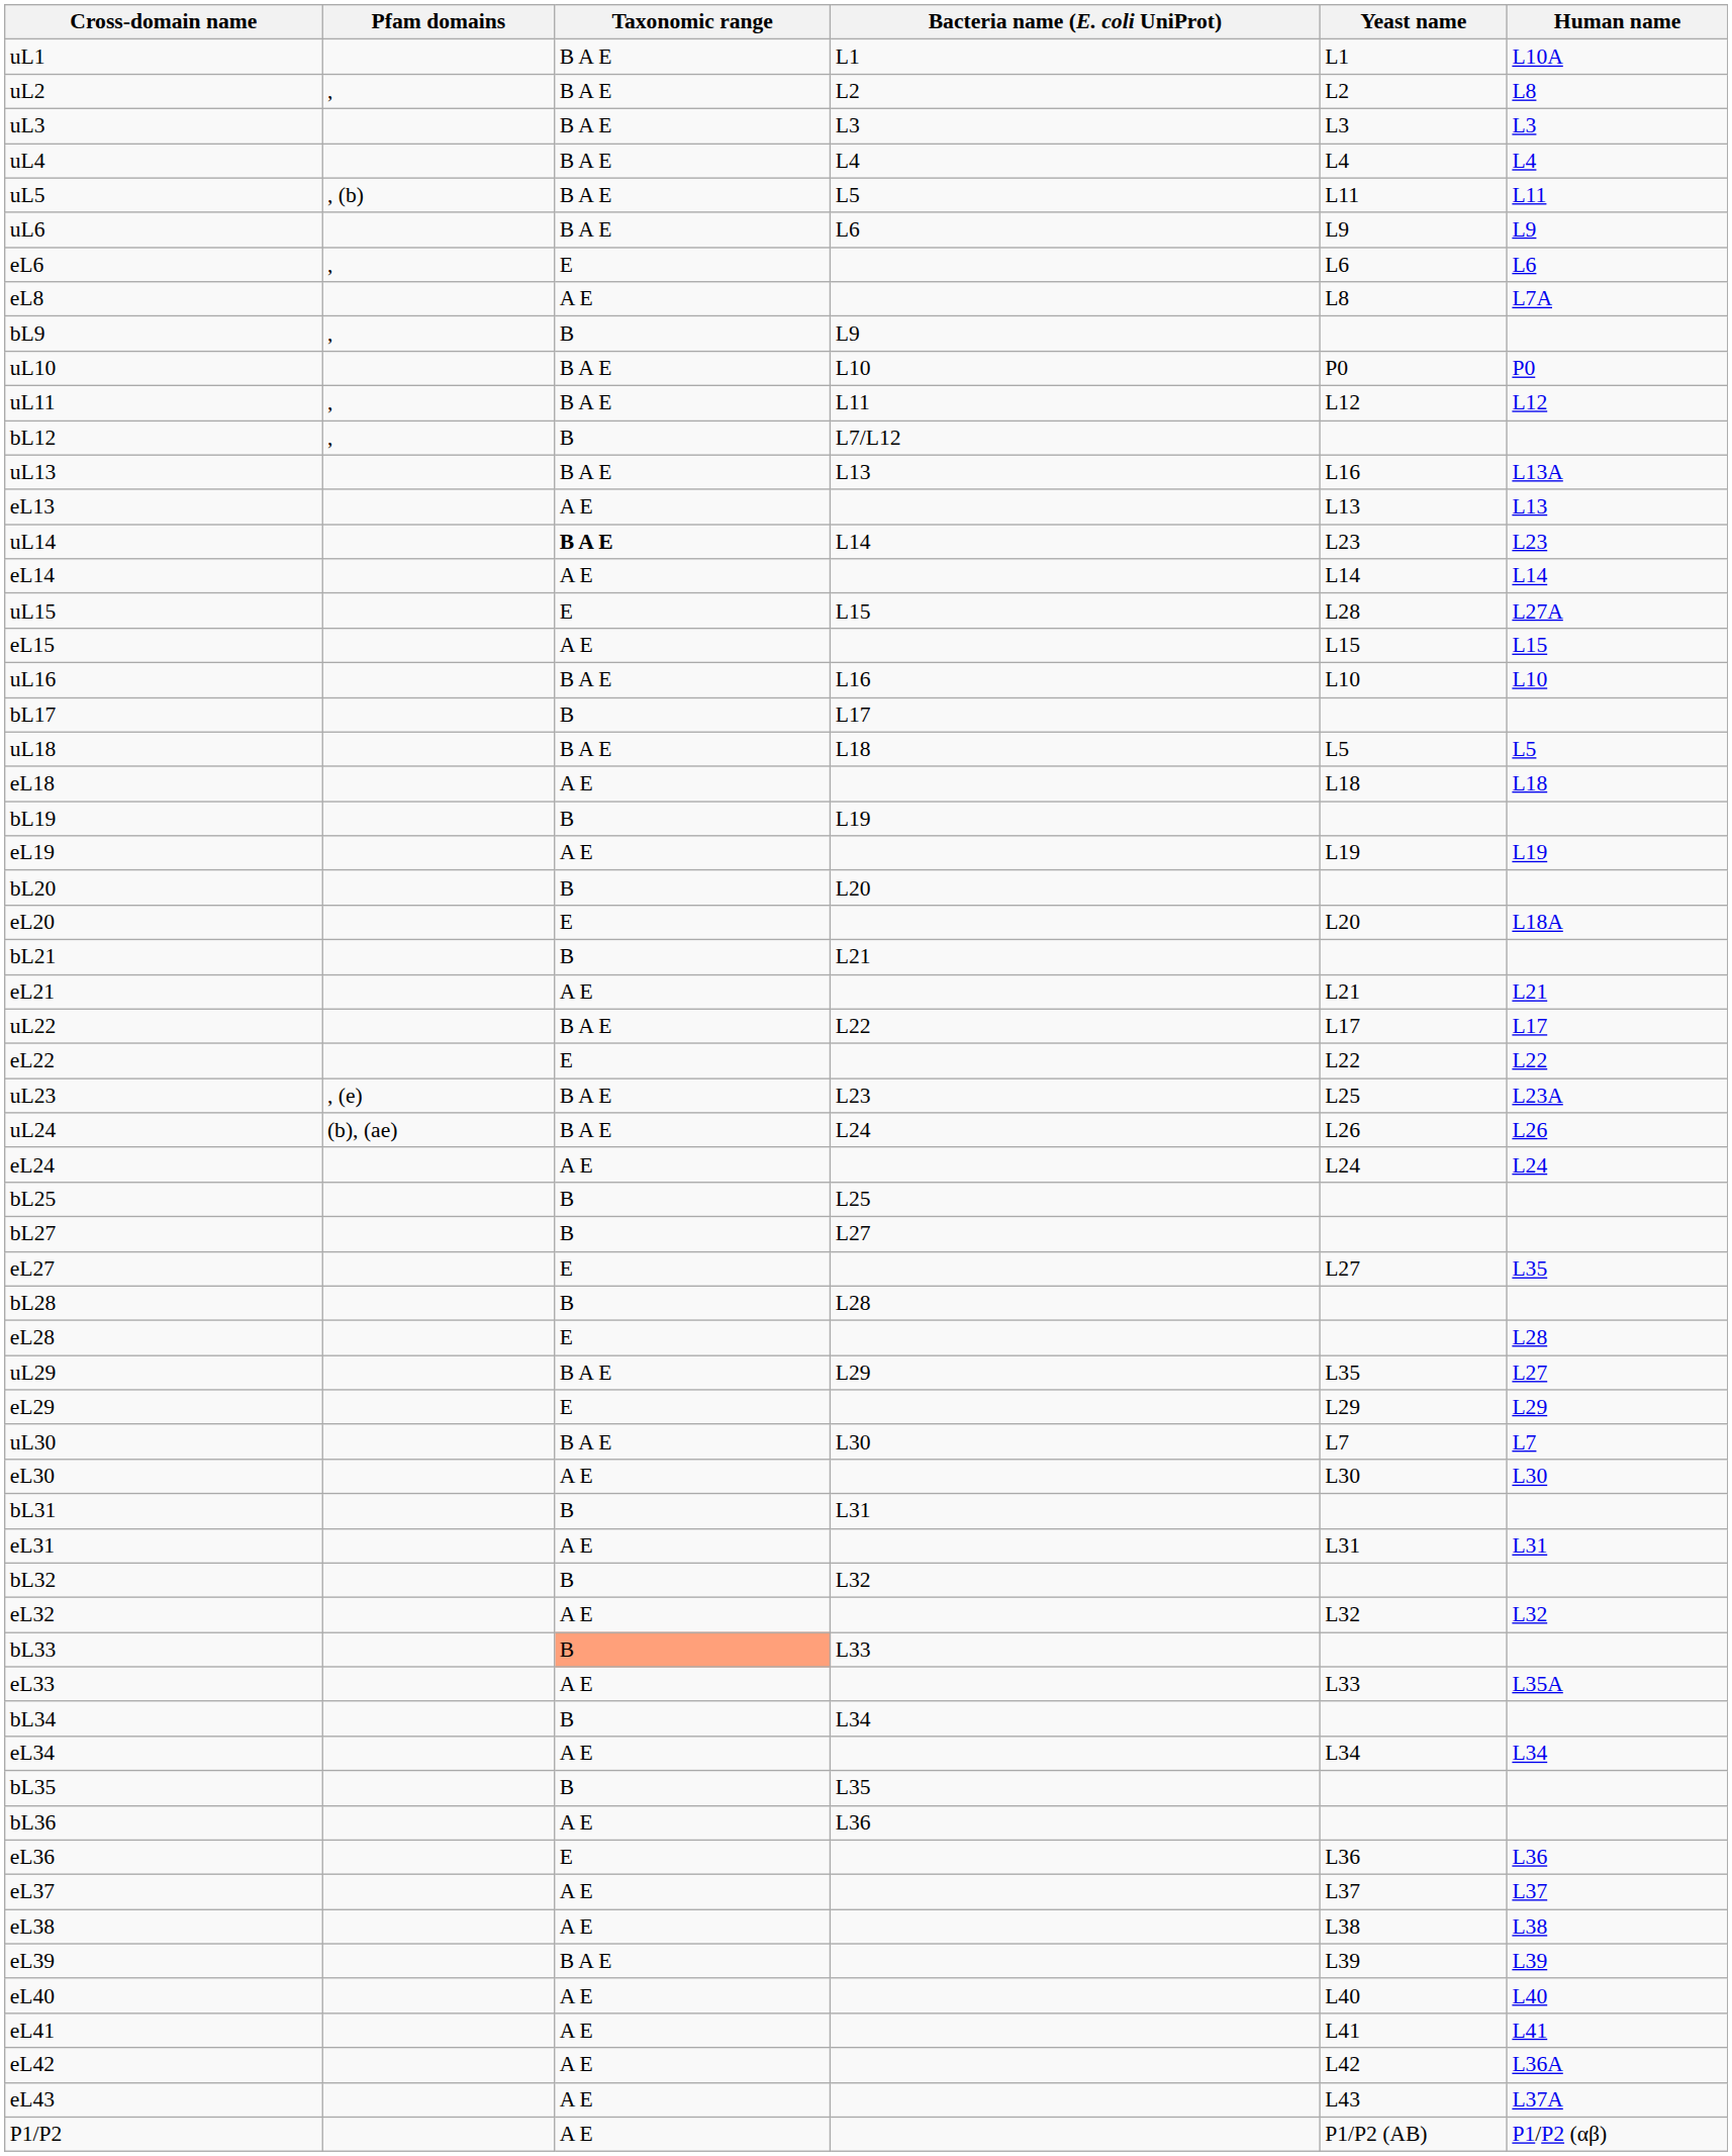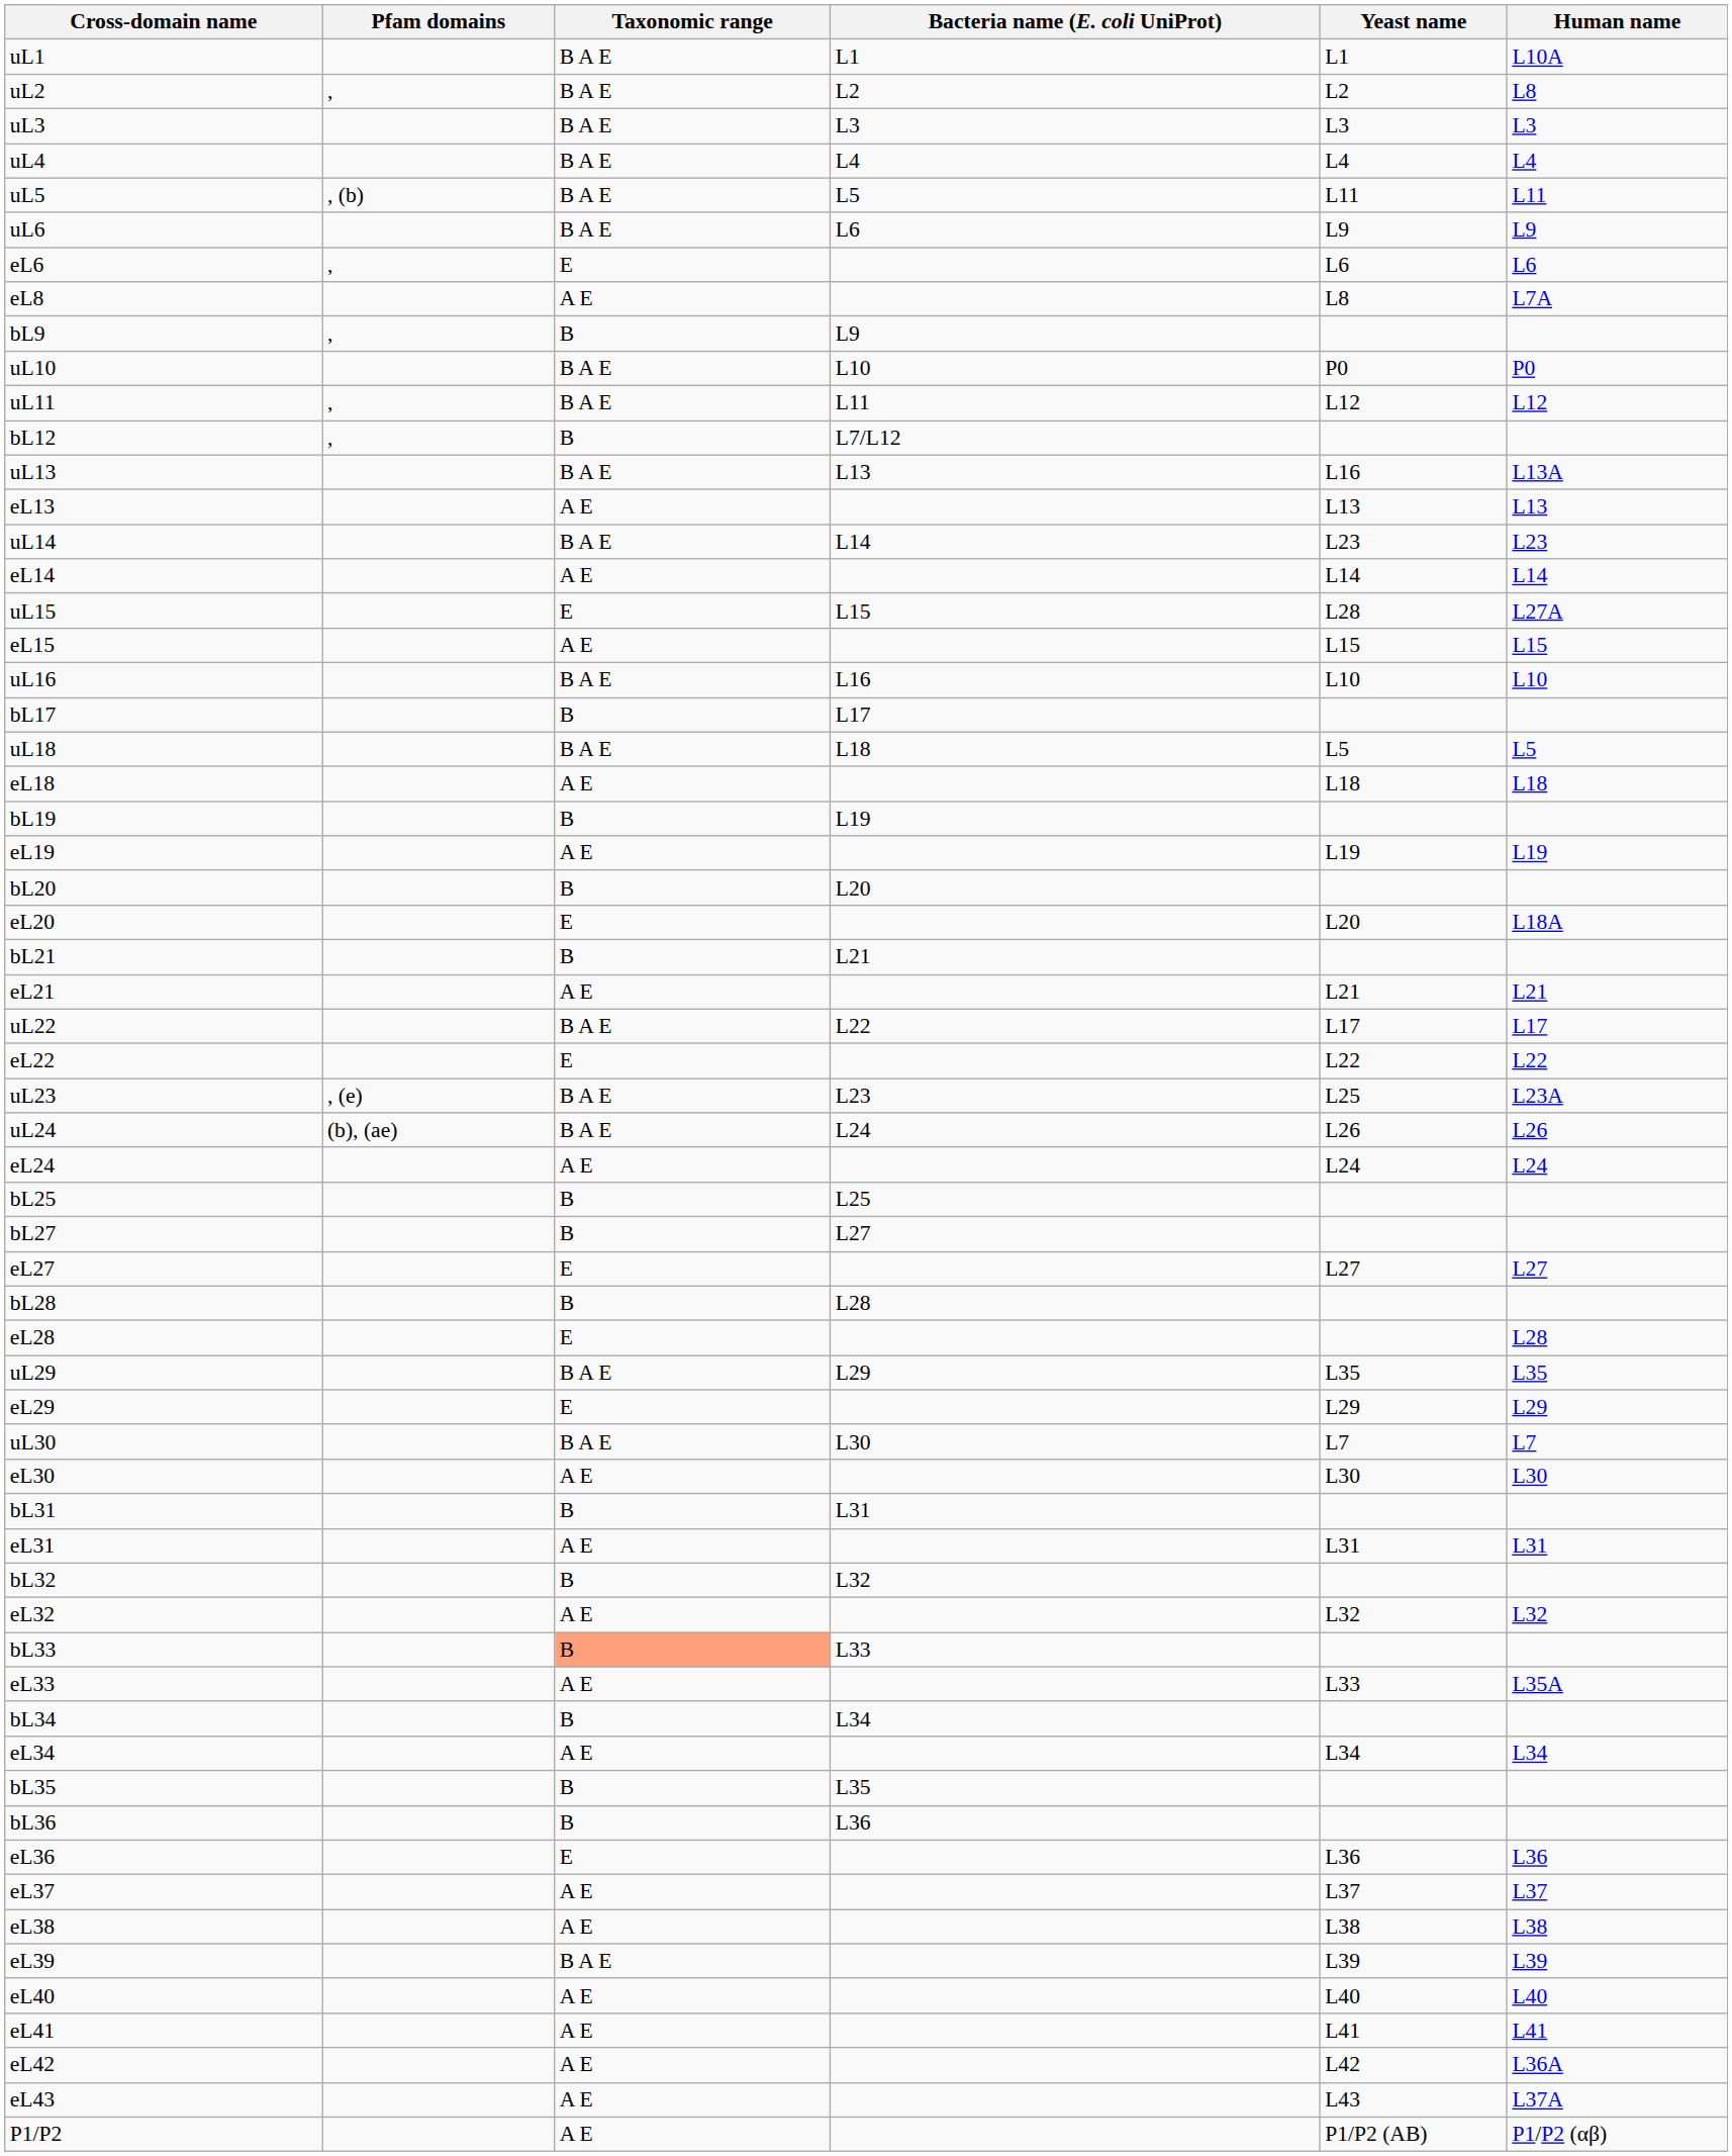 <table class="wikitable" style="width: 100%">
 <tr>
 <th>Cross-domain name</th>
 <th>Pfam domains</th>
 <th>Taxonomic range</th>
 <th>Bacteria name (<em>E. coli</em> UniProt)</th>
 <th>Yeast name</th>
 <th>Human name</th>
 </tr>
 <tr>
 <td>uL1</td>
 <td></td>
 <td>B A E</td>
 <td>L1 </td>
 <td>L1</td>
 <td><a href='#'>L10A</a></td>
 </tr>
 <tr>
 <td>uL2</td>
 <td>, </td>
 <td>B A E</td>
 <td>L2 </td>
 <td>L2</td>
 <td><a href='#'>L8</a></td>
 </tr>
 <tr>
 <td>uL3</td>
 <td></td>
 <td>B A E</td>
 <td>L3 </td>
 <td>L3</td>
 <td><a href='#'>L3</a></td>
 </tr>
 <tr>
 <td>uL4</td>
 <td></td>
 <td>B A E</td>
 <td>L4 </td>
 <td>L4</td>
 <td><a href='#'>L4</a></td>
 </tr>
 <tr>
 <td>uL5</td>
 <td>,  (b)</td>
 <td>B A E</td>
 <td>L5 </td>
 <td>L11</td>
 <td><a href='#'>L11</a></td>
 </tr>
 <tr>
 <td>uL6</td>
 <td></td>
 <td>B A E</td>
 <td>L6 </td>
 <td>L9</td>
 <td><a href='#'>L9</a></td>
 </tr>
 <tr>
 <td>eL6</td>
 <td>, </td>
 <td>E</td>
 <td></td>
 <td>L6</td>
 <td><a href='#'>L6</a></td>
 </tr>
 <tr>
 <td>eL8</td>
 <td></td>
 <td>A E</td>
 <td></td>
 <td>L8</td>
 <td><a href='#'>L7A</a></td>
 </tr>
 <tr>
 <td>bL9</td>
 <td>, </td>
 <td>B</td>
 <td>L9 </td>
 <td></td>
 <td></td>
 </tr>
 <tr>
 <td>uL10</td>
 <td></td>
 <td>B A E</td>
 <td>L10 </td>
 <td>P0</td>
 <td><a href='#'>P0</a></td>
 </tr>
 <tr>
 <td>uL11</td>
 <td>, </td>
 <td>B A E</td>
 <td>L11 </td>
 <td>L12</td>
 <td><a href='#'>L12</a></td>
 </tr>
 <tr>
 <td>bL12</td>
 <td>, </td>
 <td>B</td>
 <td>L7/L12 </td>
 <td></td>
 <td></td>
 </tr>
 <tr>
 <td>uL13</td>
 <td></td>
 <td>B A E</td>
 <td>L13 </td>
 <td>L16</td>
 <td><a href='#'>L13A</a></td>
 </tr>
 <tr>
 <td>eL13</td>
 <td></td>
 <td>A E</td>
 <td></td>
 <td>L13</td>
 <td><a href='#'>L13</a></td>
 </tr>
 <tr>
 <td>uL14</td>
 <td></td>
-<td><strong>B A E</strong></td>
+<td>B A E</td>
 <td>L14 </td>
 <td>L23</td>
 <td><a href='#'>L23</a></td>
 </tr>
 <tr>
 <td>eL14</td>
 <td></td>
 <td>A E</td>
 <td></td>
 <td>L14</td>
 <td><a href='#'>L14</a></td>
 </tr>
 <tr>
 <td>uL15</td>
 <td></td>
 <td>E</td>
 <td>L15 </td>
 <td>L28</td>
 <td><a href='#'>L27A</a></td>
 </tr>
 <tr>
 <td>eL15</td>
 <td></td>
 <td>A E</td>
 <td></td>
 <td>L15</td>
 <td><a href='#'>L15</a></td>
 </tr>
 <tr>
 <td>uL16</td>
 <td></td>
 <td>B A E</td>
 <td>L16 </td>
 <td>L10</td>
 <td><a href='#'>L10</a></td>
 </tr>
 <tr>
 <td>bL17</td>
 <td></td>
 <td>B</td>
 <td>L17 </td>
 <td></td>
 <td></td>
 </tr>
 <tr>
 <td>uL18</td>
 <td></td>
 <td>B A E</td>
 <td>L18 </td>
 <td>L5</td>
 <td><a href='#'>L5</a></td>
 </tr>
 <tr>
 <td>eL18</td>
 <td></td>
 <td>A E</td>
 <td></td>
 <td>L18</td>
 <td><a href='#'>L18</a></td>
 </tr>
 <tr>
 <td>bL19</td>
 <td></td>
 <td>B</td>
 <td>L19 </td>
 <td></td>
 <td></td>
 </tr>
 <tr>
 <td>eL19</td>
 <td></td>
 <td>A E</td>
 <td></td>
 <td>L19</td>
 <td><a href='#'>L19</a></td>
 </tr>
 <tr>
 <td>bL20</td>
 <td></td>
 <td>B</td>
 <td>L20 </td>
 <td></td>
 <td></td>
 </tr>
 <tr>
 <td>eL20</td>
 <td></td>
 <td>E</td>
 <td></td>
 <td>L20</td>
 <td><a href='#'>L18A</a></td>
 </tr>
 <tr>
 <td>bL21</td>
 <td></td>
 <td>B</td>
 <td>L21 </td>
 <td></td>
 <td></td>
 </tr>
 <tr>
 <td>eL21</td>
 <td></td>
 <td>A E</td>
 <td></td>
 <td>L21</td>
 <td><a href='#'>L21</a></td>
 </tr>
 <tr>
 <td>uL22</td>
 <td></td>
 <td>B A E</td>
 <td>L22 </td>
 <td>L17</td>
 <td><a href='#'>L17</a></td>
 </tr>
 <tr>
 <td>eL22</td>
 <td></td>
 <td>E</td>
 <td></td>
 <td>L22</td>
 <td><a href='#'>L22</a></td>
 </tr>
 <tr>
 <td>uL23</td>
 <td>,  (e)</td>
 <td>B A E</td>
 <td>L23 </td>
 <td>L25</td>
 <td><a href='#'>L23A</a></td>
 </tr>
 <tr>
 <td>uL24</td>
 <td> (b),  (ae)</td>
 <td>B A E</td>
 <td>L24 </td>
 <td>L26</td>
 <td><a href='#'>L26</a></td>
 </tr>
 <tr>
 <td>eL24</td>
 <td></td>
 <td>A E</td>
 <td></td>
 <td>L24</td>
 <td><a href='#'>L24</a></td>
 </tr>
 <tr>
 <td>bL25</td>
 <td></td>
 <td>B</td>
 <td>L25 </td>
 <td></td>
 <td></td>
 </tr>
 <tr>
 <td>bL27</td>
 <td></td>
 <td>B</td>
 <td>L27 </td>
 <td></td>
 <td></td>
 </tr>
 <tr>
 <td>eL27</td>
 <td></td>
 <td>E</td>
 <td></td>
 <td>L27</td>
-<td><a href='#'>L35</a></td>
+<td><a href='#'>L27</a></td>
 </tr>
 <tr>
 <td>bL28</td>
 <td></td>
 <td>B</td>
 <td>L28 </td>
 <td></td>
 <td></td>
 </tr>
 <tr>
 <td>eL28</td>
 <td></td>
 <td>E</td>
 <td></td>
 <td></td>
 <td><a href='#'>L28</a></td>
 </tr>
 <tr>
 <td>uL29</td>
 <td></td>
 <td>B A E</td>
 <td>L29 </td>
 <td>L35</td>
-<td><a href='#'>L27</a></td>
+<td><a href='#'>L35</a></td>
 </tr>
 <tr>
 <td>eL29</td>
 <td></td>
 <td>E</td>
 <td></td>
 <td>L29</td>
 <td><a href='#'>L29</a></td>
 </tr>
 <tr>
 <td>uL30</td>
 <td></td>
 <td>B A E</td>
 <td>L30 </td>
 <td>L7</td>
 <td><a href='#'>L7</a></td>
 </tr>
 <tr>
 <td>eL30</td>
 <td></td>
 <td>A E</td>
 <td></td>
 <td>L30</td>
 <td><a href='#'>L30</a></td>
 </tr>
 <tr>
 <td>bL31</td>
 <td></td>
 <td>B</td>
 <td>L31 </td>
 <td></td>
 <td></td>
 </tr>
 <tr>
 <td>eL31</td>
 <td></td>
 <td>A E</td>
 <td></td>
 <td>L31</td>
 <td><a href='#'>L31</a></td>
 </tr>
 <tr>
 <td>bL32</td>
 <td></td>
 <td>B</td>
 <td>L32 </td>
 <td></td>
 <td></td>
 </tr>
 <tr>
 <td>eL32</td>
 <td></td>
 <td>A E</td>
 <td></td>
 <td>L32</td>
 <td><a href='#'>L32</a></td>
 </tr>
 <tr>
 <td>bL33</td>
 <td></td>
 <td style="background: lightsalmon;">B</td>
 <td>L33 </td>
 <td></td>
 <td></td>
 </tr>
 <tr>
 <td>eL33</td>
 <td></td>
 <td>A E</td>
 <td></td>
 <td>L33</td>
 <td><a href='#'>L35A</a></td>
 </tr>
 <tr>
 <td>bL34</td>
 <td></td>
 <td>B</td>
 <td>L34 </td>
 <td></td>
 <td></td>
 </tr>
 <tr>
 <td>eL34</td>
 <td></td>
 <td>A E</td>
 <td></td>
 <td>L34</td>
 <td><a href='#'>L34</a></td>
 </tr>
 <tr>
 <td>bL35</td>
 <td></td>
 <td>B</td>
 <td>L35 </td>
 <td></td>
 <td></td>
 </tr>
 <tr>
 <td>bL36</td>
 <td></td>
-<td>A E</td>
+<td>B</td>
 <td>L36 </td>
 <td></td>
 <td></td>
 </tr>
 <tr>
 <td>eL36</td>
 <td></td>
 <td>E</td>
 <td></td>
 <td>L36</td>
 <td><a href='#'>L36</a></td>
 </tr>
 <tr>
 <td>eL37</td>
 <td></td>
 <td>A E</td>
 <td></td>
 <td>L37</td>
 <td><a href='#'>L37</a></td>
 </tr>
 <tr>
 <td>eL38</td>
 <td></td>
 <td>A E</td>
 <td></td>
 <td>L38</td>
 <td><a href='#'>L38</a></td>
 </tr>
 <tr>
 <td>eL39</td>
 <td></td>
 <td>B A E</td>
 <td></td>
 <td>L39</td>
 <td><a href='#'>L39</a></td>
 </tr>
 <tr>
 <td>eL40</td>
 <td></td>
 <td>A E</td>
 <td></td>
 <td>L40</td>
 <td><a href='#'>L40</a></td>
 </tr>
 <tr>
 <td>eL41</td>
 <td></td>
 <td>A E</td>
 <td></td>
 <td>L41</td>
 <td><a href='#'>L41</a></td>
 </tr>
 <tr>
 <td>eL42</td>
 <td></td>
 <td>A E</td>
 <td></td>
 <td>L42</td>
 <td><a href='#'>L36A</a></td>
 </tr>
 <tr>
 <td>eL43</td>
 <td></td>
 <td>A E</td>
 <td></td>
 <td>L43</td>
 <td><a href='#'>L37A</a></td>
 </tr>
 <tr>
 <td>P1/P2</td>
 <td></td>
 <td>A E</td>
 <td></td>
 <td>P1/P2 (AB)</td>
 <td><a href='#'>P1</a>/<a href='#'>P2</a> (αβ)</td>
 </tr>
 </table>
